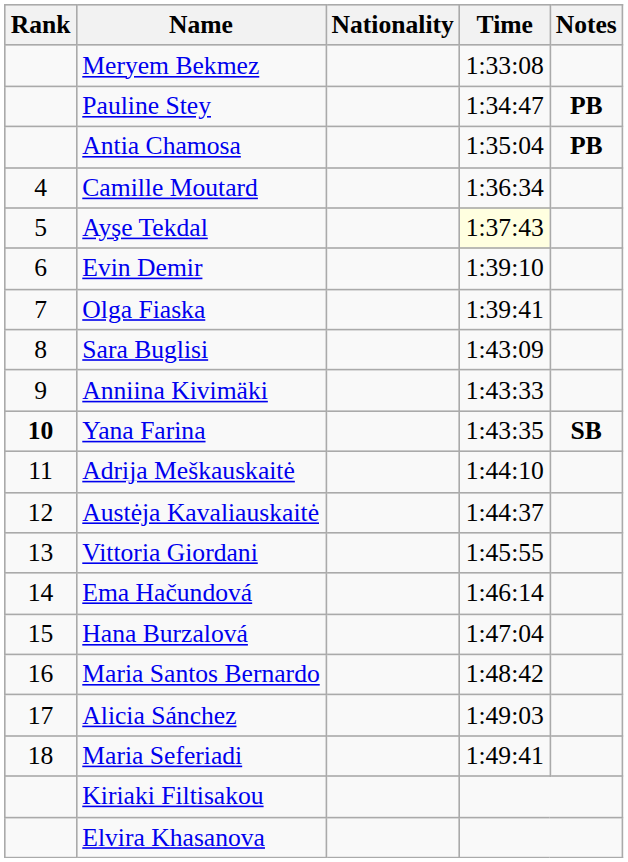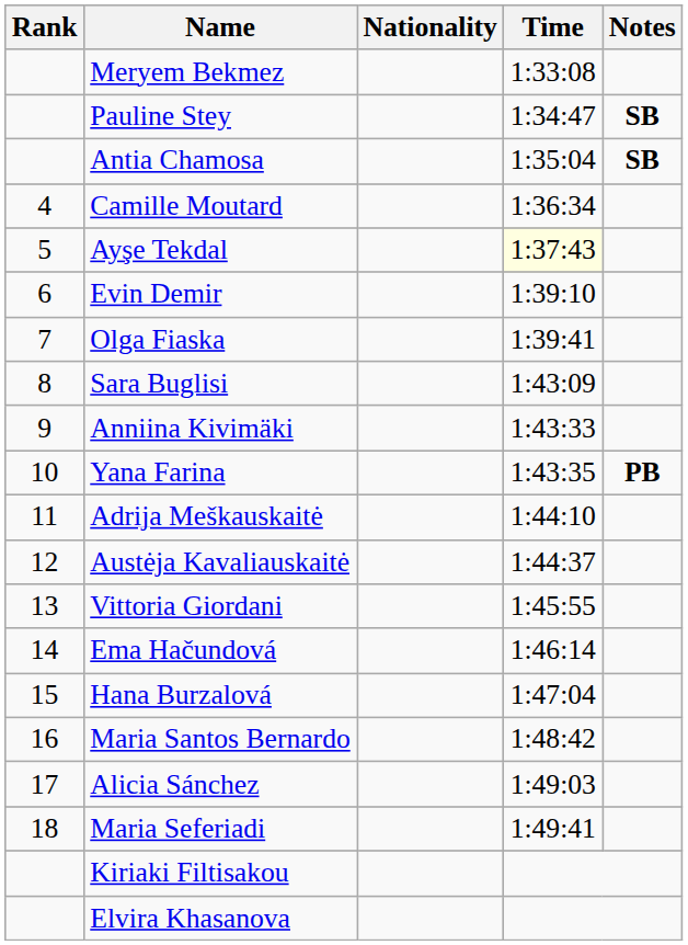 <table class="wikitable sortable" style="text-align:center">
 <tr>
 <th>Rank</th>
 <th>Name</th>
 <th>Nationality</th>
 <th>Time</th>
 <th>Notes</th>
 </tr>
 <tr>
 <td></td>
 <td align=left><a href='#'>Meryem Bekmez</a></td>
 <td align=left></td>
 <td>1:33:08</td>
 <td></td>
 </tr>
 <tr>
 <td></td>
 <td align=left><a href='#'>Pauline Stey</a></td>
 <td align=left></td>
 <td>1:34:47</td>
-<td><strong>PB</strong></td>
+<td><strong>SB</strong></td>
 </tr>
 <tr>
 <td></td>
 <td align=left><a href='#'>Antia Chamosa</a></td>
 <td align=left></td>
 <td>1:35:04</td>
-<td><strong>PB</strong></td>
+<td><strong>SB</strong></td>
 </tr>
 <tr>
 <td>4</td>
 <td align=left><a href='#'>Camille Moutard</a></td>
 <td align=left></td>
 <td>1:36:34</td>
 <td></td>
 </tr>
 <tr>
 <td>5</td>
 <td align=left><a href='#'>Ayşe Tekdal</a></td>
 <td align=left></td>
 <td style="background: lightyellow;">1:37:43</td>
 <td></td>
 </tr>
 <tr>
 <td>6</td>
 <td align=left><a href='#'>Evin Demir</a></td>
 <td align=left></td>
 <td>1:39:10</td>
 <td></td>
 </tr>
 <tr>
 <td>7</td>
 <td align=left><a href='#'>Olga Fiaska</a></td>
 <td align=left></td>
 <td>1:39:41</td>
 <td></td>
 </tr>
 <tr>
 <td>8</td>
 <td align=left><a href='#'>Sara Buglisi</a></td>
 <td align=left></td>
 <td>1:43:09</td>
 <td></td>
 </tr>
 <tr>
 <td>9</td>
 <td align=left><a href='#'>Anniina Kivimäki</a></td>
 <td align=left></td>
 <td>1:43:33</td>
 <td></td>
 </tr>
 <tr>
-<td><strong>10</strong></td>
+<td>10</td>
 <td align=left><a href='#'>Yana Farina</a></td>
 <td align=left></td>
 <td>1:43:35</td>
-<td><strong>SB</strong></td>
+<td><strong>PB</strong></td>
 </tr>
 <tr>
 <td>11</td>
 <td align=left><a href='#'>Adrija Meškauskaitė</a></td>
 <td align=left></td>
 <td>1:44:10</td>
 <td></td>
 </tr>
 <tr>
 <td>12</td>
 <td align=left><a href='#'>Austėja Kavaliauskaitė</a></td>
 <td align=left></td>
 <td>1:44:37</td>
 <td></td>
 </tr>
 <tr>
 <td>13</td>
 <td align=left><a href='#'>Vittoria Giordani</a></td>
 <td align=left></td>
 <td>1:45:55</td>
 <td></td>
 </tr>
 <tr>
 <td>14</td>
 <td align=left><a href='#'>Ema Hačundová</a></td>
 <td align=left></td>
 <td>1:46:14</td>
 <td></td>
 </tr>
 <tr>
 <td>15</td>
 <td align=left><a href='#'>Hana Burzalová</a></td>
 <td align=left></td>
 <td>1:47:04</td>
 <td></td>
 </tr>
 <tr>
 <td>16</td>
 <td align=left><a href='#'>Maria Santos Bernardo</a></td>
 <td align=left></td>
 <td>1:48:42</td>
 <td></td>
 </tr>
 <tr>
 <td>17</td>
 <td align=left><a href='#'>Alicia Sánchez</a></td>
 <td align=left></td>
 <td>1:49:03</td>
 <td></td>
 </tr>
 <tr>
 <td>18</td>
 <td align=left><a href='#'>Maria Seferiadi</a></td>
 <td align=left></td>
 <td>1:49:41</td>
 <td></td>
 </tr>
 <tr>
 <td></td>
 <td align=left><a href='#'>Kiriaki Filtisakou</a></td>
 <td align=left></td>
 <td colspan=2></td>
 </tr>
 <tr>
 <td></td>
 <td align=left><a href='#'>Elvira Khasanova</a></td>
 <td align=left></td>
 <td colspan=2></td>
 </tr>
 </table>
